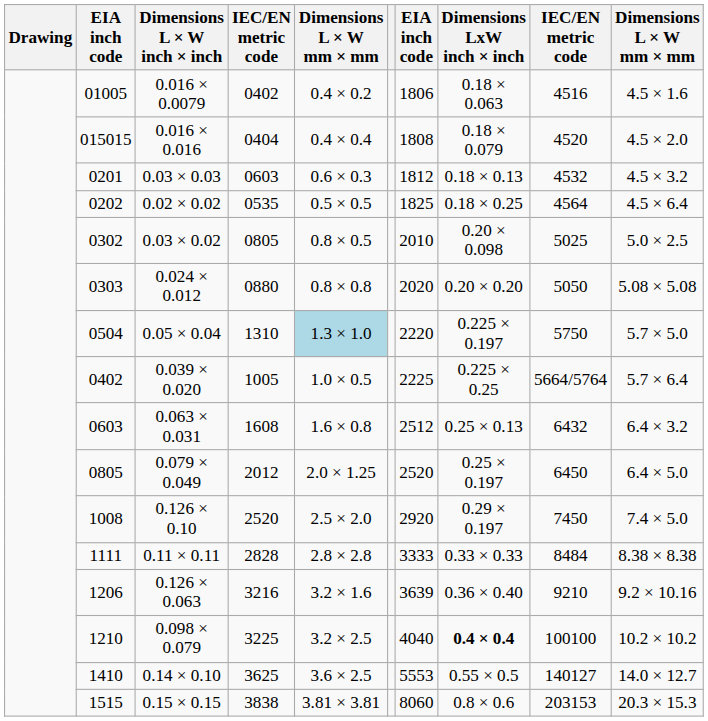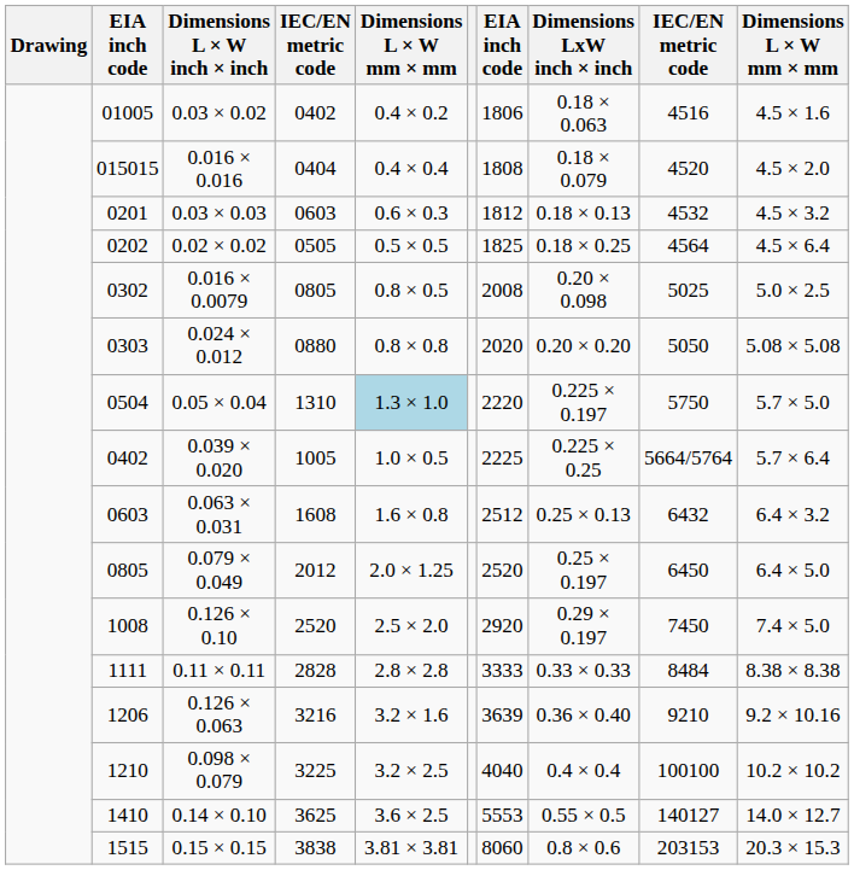 <table class="wikitable centered " style="margin:1em auto; text-align:center">
 <tr class="hintergrundfarbe6">
 <th>Drawing</th>
 <th>EIA <br>inch code</th>
 <th>Dimensions<br>L × W<br>inch × inch</th>
 <th>IEC/EN<br>metric code</th>
 <th>Dimensions<br> L × W<br>mm × mm</th>
 <th></th>
 <th>EIA <br>inch code</th>
 <th>Dimensions<br>LxW<br>inch × inch</th>
 <th>IEC/EN<br>metric code</th>
 <th>Dimensions<br> L × W<br>mm × mm</th>
 </tr>
 <tr>
 <td rowspan="16" style="text-align:center;"></td>
 <td>01005</td>
-<td>0.016 × 0.0079</td>
+<td>0.03 × 0.02</td>
 <td>0402</td>
 <td>0.4 × 0.2</td>
 <td></td>
 <td>1806</td>
 <td>0.18 × 0.063</td>
 <td>4516</td>
 <td>4.5 × 1.6</td>
 </tr>
 <tr>
 <td>015015</td>
 <td>0.016 × 0.016</td>
 <td>0404</td>
 <td>0.4 × 0.4</td>
 <td></td>
 <td>1808</td>
 <td>0.18 × 0.079</td>
 <td>4520</td>
 <td>4.5 × 2.0</td>
 </tr>
 <tr>
 <td>0201</td>
 <td>0.03 × 0.03</td>
 <td>0603</td>
 <td>0.6 × 0.3</td>
 <td></td>
 <td>1812</td>
 <td>0.18 × 0.13</td>
 <td>4532</td>
 <td>4.5 × 3.2</td>
 </tr>
 <tr>
 <td>0202</td>
 <td>0.02 × 0.02</td>
-<td>0535</td>
+<td>0505</td>
 <td>0.5 × 0.5</td>
 <td></td>
 <td>1825</td>
 <td>0.18 × 0.25</td>
 <td>4564</td>
 <td>4.5 × 6.4</td>
 </tr>
 <tr>
 <td>0302</td>
-<td>0.03 × 0.02</td>
+<td>0.016 × 0.0079</td>
 <td>0805</td>
 <td>0.8 × 0.5</td>
 <td></td>
-<td>2010</td>
+<td>2008</td>
 <td>0.20 × 0.098</td>
 <td>5025</td>
 <td>5.0 × 2.5</td>
 </tr>
 <tr>
 <td>0303</td>
 <td>0.024 × 0.012</td>
 <td>0880</td>
 <td>0.8 × 0.8</td>
 <td></td>
 <td>2020</td>
 <td>0.20 × 0.20</td>
 <td>5050</td>
 <td>5.08 × 5.08</td>
 </tr>
 <tr>
 <td>0504</td>
 <td>0.05 × 0.04</td>
 <td>1310</td>
 <td style="background: lightblue;">1.3 × 1.0</td>
 <td></td>
 <td>2220</td>
 <td>0.225 × 0.197</td>
 <td>5750</td>
 <td>5.7 × 5.0</td>
 </tr>
 <tr>
 <td>0402</td>
 <td>0.039 × 0.020</td>
 <td>1005</td>
 <td>1.0 × 0.5</td>
 <td></td>
 <td>2225</td>
 <td>0.225 × 0.25</td>
 <td>5664/5764</td>
 <td>5.7 × 6.4</td>
 </tr>
 <tr>
 <td>0603</td>
 <td>0.063 × 0.031</td>
 <td>1608</td>
 <td>1.6 × 0.8</td>
 <td></td>
 <td>2512</td>
 <td>0.25 × 0.13</td>
 <td>6432</td>
 <td>6.4 × 3.2</td>
 </tr>
 <tr>
 <td>0805</td>
 <td>0.079 × 0.049</td>
 <td>2012</td>
 <td>2.0 × 1.25</td>
 <td></td>
 <td>2520</td>
 <td>0.25 × 0.197</td>
 <td>6450</td>
 <td>6.4 × 5.0</td>
 </tr>
 <tr>
 <td>1008</td>
 <td>0.126 × 0.10</td>
 <td>2520</td>
 <td>2.5 × 2.0</td>
 <td></td>
 <td>2920</td>
 <td>0.29 × 0.197</td>
 <td>7450</td>
 <td>7.4 × 5.0</td>
 </tr>
 <tr>
 <td>1111</td>
 <td>0.11 × 0.11</td>
 <td>2828</td>
 <td>2.8 × 2.8</td>
 <td></td>
 <td>3333</td>
 <td>0.33 × 0.33</td>
 <td>8484</td>
 <td>8.38 × 8.38</td>
 </tr>
 <tr>
 <td>1206</td>
 <td>0.126 × 0.063</td>
 <td>3216</td>
 <td>3.2 × 1.6</td>
 <td></td>
 <td>3639</td>
 <td>0.36 × 0.40</td>
 <td>9210</td>
 <td>9.2 × 10.16</td>
 </tr>
 <tr>
 <td>1210</td>
 <td>0.098 × 0.079</td>
 <td>3225</td>
 <td>3.2 × 2.5</td>
 <td></td>
 <td>4040</td>
-<td><strong>0.4 × 0.4</strong></td>
+<td>0.4 × 0.4</td>
 <td>100100</td>
 <td>10.2 × 10.2</td>
 </tr>
 <tr>
 <td>1410</td>
 <td>0.14 × 0.10</td>
 <td>3625</td>
 <td>3.6 × 2.5</td>
 <td></td>
 <td>5553</td>
 <td>0.55 × 0.5</td>
 <td>140127</td>
 <td>14.0 × 12.7</td>
 </tr>
 <tr>
 <td>1515</td>
 <td>0.15 × 0.15</td>
 <td>3838</td>
 <td>3.81 × 3.81</td>
 <td></td>
 <td>8060</td>
 <td>0.8 × 0.6</td>
 <td>203153</td>
 <td>20.3 × 15.3</td>
 </tr>
 </table>
